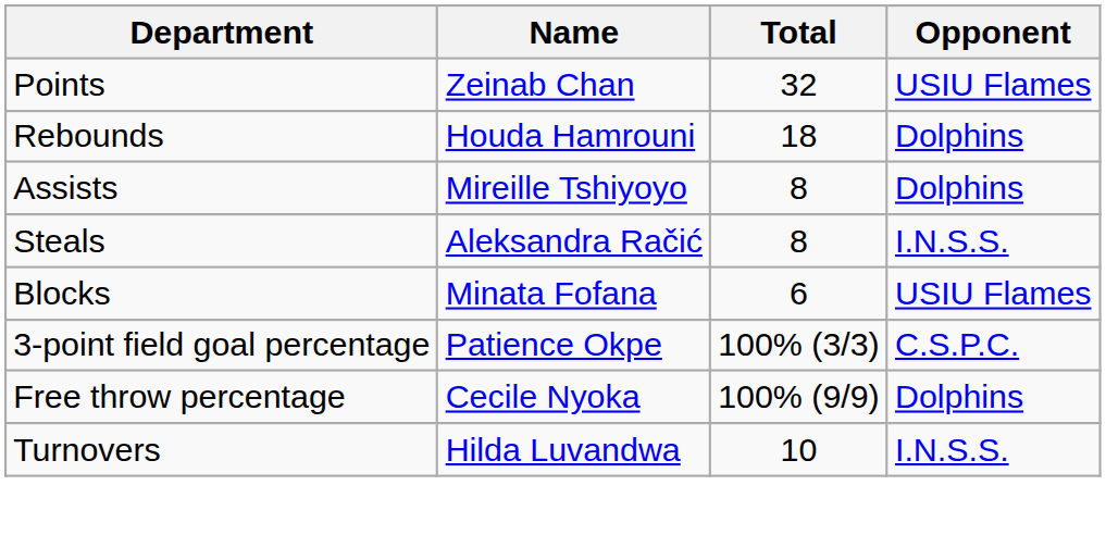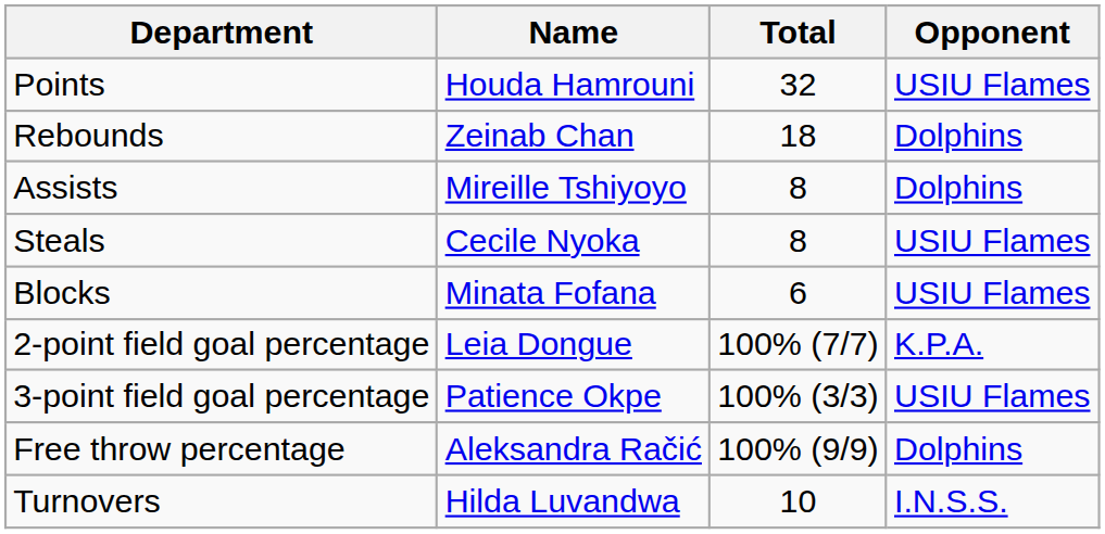 <table class=wikitable style="font-size:90%;">
 <tr>
 <th>Department</th>
 <th>Name</th>
 <th>Total</th>
 <th>Opponent</th>
 </tr>
 <tr>
 <td>Points</td>
-<td> <a href='#'>Zeinab Chan</a></td>
+<td> <a href='#'>Houda Hamrouni</a></td>
 <td align=center>32</td>
 <td> <a href='#'>USIU Flames</a></td>
 </tr>
 <tr>
 <td>Rebounds</td>
-<td> <a href='#'>Houda Hamrouni</a></td>
+<td> <a href='#'>Zeinab Chan</a></td>
 <td align=center>18</td>
 <td> <a href='#'>Dolphins</a></td>
 </tr>
 <tr>
 <td>Assists</td>
 <td> <a href='#'>Mireille Tshiyoyo</a></td>
 <td align=center>8</td>
 <td> <a href='#'>Dolphins</a></td>
 </tr>
 <tr>
 <td>Steals</td>
-<td> <a href='#'>Aleksandra Račić</a></td>
+<td> <a href='#'>Cecile Nyoka</a></td>
 <td align=center>8</td>
-<td> <a href='#'>I.N.S.S.</a></td>
+<td> <a href='#'>USIU Flames</a></td>
 </tr>
 <tr>
 <td>Blocks</td>
 <td> <a href='#'>Minata Fofana</a></td>
 <td align=center>6</td>
 <td> <a href='#'>USIU Flames</a></td>
 </tr>
 <tr>
+<td>2-point field goal percentage</td>
+<td> <a href='#'>Leia Dongue</a></td>
+<td align=center>100% (7/7)</td>
+<td> <a href='#'>K.P.A.</a></td>
+</tr>
+<tr>
 <td>3-point field goal percentage</td>
 <td> <a href='#'>Patience Okpe</a></td>
 <td align=center>100% (3/3)</td>
-<td> <a href='#'>C.S.P.C.</a></td>
+<td> <a href='#'>USIU Flames</a></td>
 </tr>
 <tr>
 <td>Free throw percentage</td>
-<td> <a href='#'>Cecile Nyoka</a></td>
+<td> <a href='#'>Aleksandra Račić</a></td>
 <td align=center>100% (9/9)</td>
 <td> <a href='#'>Dolphins</a></td>
 </tr>
 <tr>
 <td>Turnovers</td>
 <td> <a href='#'>Hilda Luvandwa</a></td>
 <td align=center>10</td>
 <td> <a href='#'>I.N.S.S.</a></td>
 </tr>
 </table>
